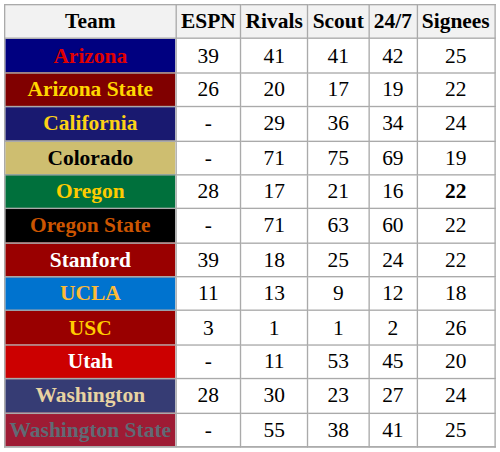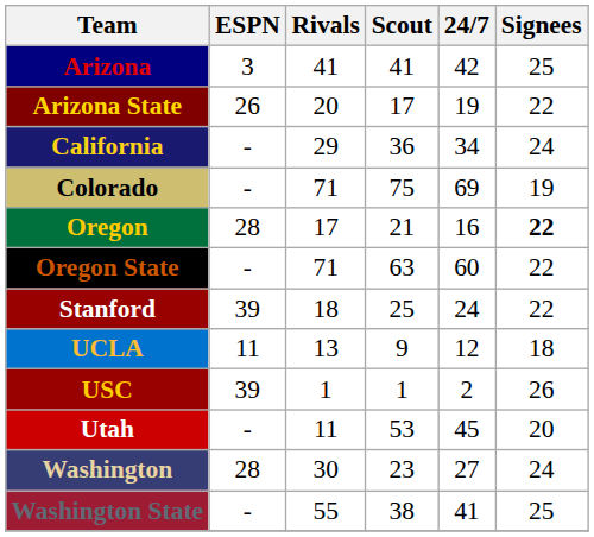 <table class="wikitable">
 <tr>
 <th>Team</th>
 <th>ESPN</th>
 <th>Rivals</th>
 <th>Scout</th>
 <th>24/7</th>
 <th>Signees</th>
 </tr>
 <tr>
 <td style="text-align:center; background:#000080; color:#e00000;"><strong>Arizona</strong></td>
-<td style="text-align:center; background:white">39</td>
+<td style="text-align:center; background:white">3</td>
 <td style="text-align:center; background:white">41</td>
 <td style="text-align:center; background:white">41</td>
 <td style="text-align:center; background:white">42</td>
 <td style="text-align:center; background:white">25</td>
 </tr>
 <tr>
 <td style="text-align:center; background:#800000; color:#FFD700;"><strong>Arizona State</strong></td>
 <td style="text-align:center; background:white">26</td>
 <td style="text-align:center; background:white">20</td>
 <td style="text-align:center; background:white">17</td>
 <td style="text-align:center; background:white">19</td>
 <td style="text-align:center; background:white">22</td>
 </tr>
 <tr>
 <td style="text-align:center; background:#191970; color:#FCD116;"><strong>California</strong></td>
 <td style="text-align:center; background:white">-</td>
 <td style="text-align:center; background:white">29</td>
 <td style="text-align:center; background:white">36</td>
 <td style="text-align:center; background:white">34</td>
 <td style="text-align:center; background:white">24</td>
 </tr>
 <tr>
 <td style="text-align:center; background:#CEBE70; color:#000000;"><strong>Colorado</strong></td>
 <td style="text-align:center; background:white">-</td>
 <td style="text-align:center; background:white">71</td>
 <td style="text-align:center; background:white">75</td>
 <td style="text-align:center; background:white">69</td>
 <td style="text-align:center; background:white">19</td>
 </tr>
 <tr>
 <td style="text-align:center; background:#00703C; color:#FFCC00;"><strong>Oregon</strong></td>
 <td style="text-align:center; background:white">28</td>
 <td style="text-align:center; background:white">17</td>
 <td style="text-align:center; background:white">21</td>
 <td style="text-align:center; background:white">16</td>
 <td style="text-align:center; background:white"><strong>22</strong></td>
 </tr>
 <tr>
 <td style="text-align:center; background:#000000; color:#CC5500;"><strong>Oregon State</strong></td>
 <td style="text-align:center; background:white">-</td>
 <td style="text-align:center; background:white">71</td>
 <td style="text-align:center; background:white">63</td>
 <td style="text-align:center; background:white">60</td>
 <td style="text-align:center; background:white">22</td>
 </tr>
 <tr>
 <td style="text-align:center; background:#990000; color:#FFFFFF;"><strong>Stanford</strong></td>
 <td style="text-align:center; background:white">39</td>
 <td style="text-align:center; background:white">18</td>
 <td style="text-align:center; background:white">25</td>
 <td style="text-align:center; background:white">24</td>
 <td style="text-align:center; background:white">22</td>
 </tr>
 <tr>
 <td style="text-align:center; background:#0073CF; color:#FEBB36"><strong>UCLA</strong></td>
 <td style="text-align:center; background:white">11</td>
 <td style="text-align:center; background:white">13</td>
 <td style="text-align:center; background:white">9</td>
 <td style="text-align:center; background:white">12</td>
 <td style="text-align:center; background:white">18</td>
 </tr>
 <tr>
 <td style="text-align:center; background:#990000; color:#FFCC00;"><strong>USC</strong></td>
-<td style="text-align:center; background:white">3</td>
+<td style="text-align:center; background:white">39</td>
 <td style="text-align:center; background:white">1</td>
 <td style="text-align:center; background:white">1</td>
 <td style="text-align:center; background:white">2</td>
 <td style="text-align:center; background:white">26</td>
 </tr>
 <tr>
 <td style="text-align:center; background:#CC0000; color:#FFFFFF;"><strong>Utah</strong></td>
 <td style="text-align:center; background:white">-</td>
 <td style="text-align:center; background:white">11</td>
 <td style="text-align:center; background:white">53</td>
 <td style="text-align:center; background:white">45</td>
 <td style="text-align:center; background:white">20</td>
 </tr>
 <tr>
 <td style="text-align:center; background:#363c74; color:#e8d3a2;"><strong>Washington</strong></td>
 <td style="text-align:center; background:white">28</td>
 <td style="text-align:center; background:white">30</td>
 <td style="text-align:center; background:white">23</td>
 <td style="text-align:center; background:white">27</td>
 <td style="text-align:center; background:white">24</td>
 </tr>
 <tr>
 <td style="text-align:center; background:#9e1b34; color:#606a74;"><strong>Washington State</strong></td>
 <td style="text-align:center; background:white">-</td>
 <td style="text-align:center; background:white">55</td>
 <td style="text-align:center; background:white">38</td>
 <td style="text-align:center; background:white">41</td>
 <td style="text-align:center; background:white">25</td>
 </tr>
 <tr>
 </tr>
 </table>
